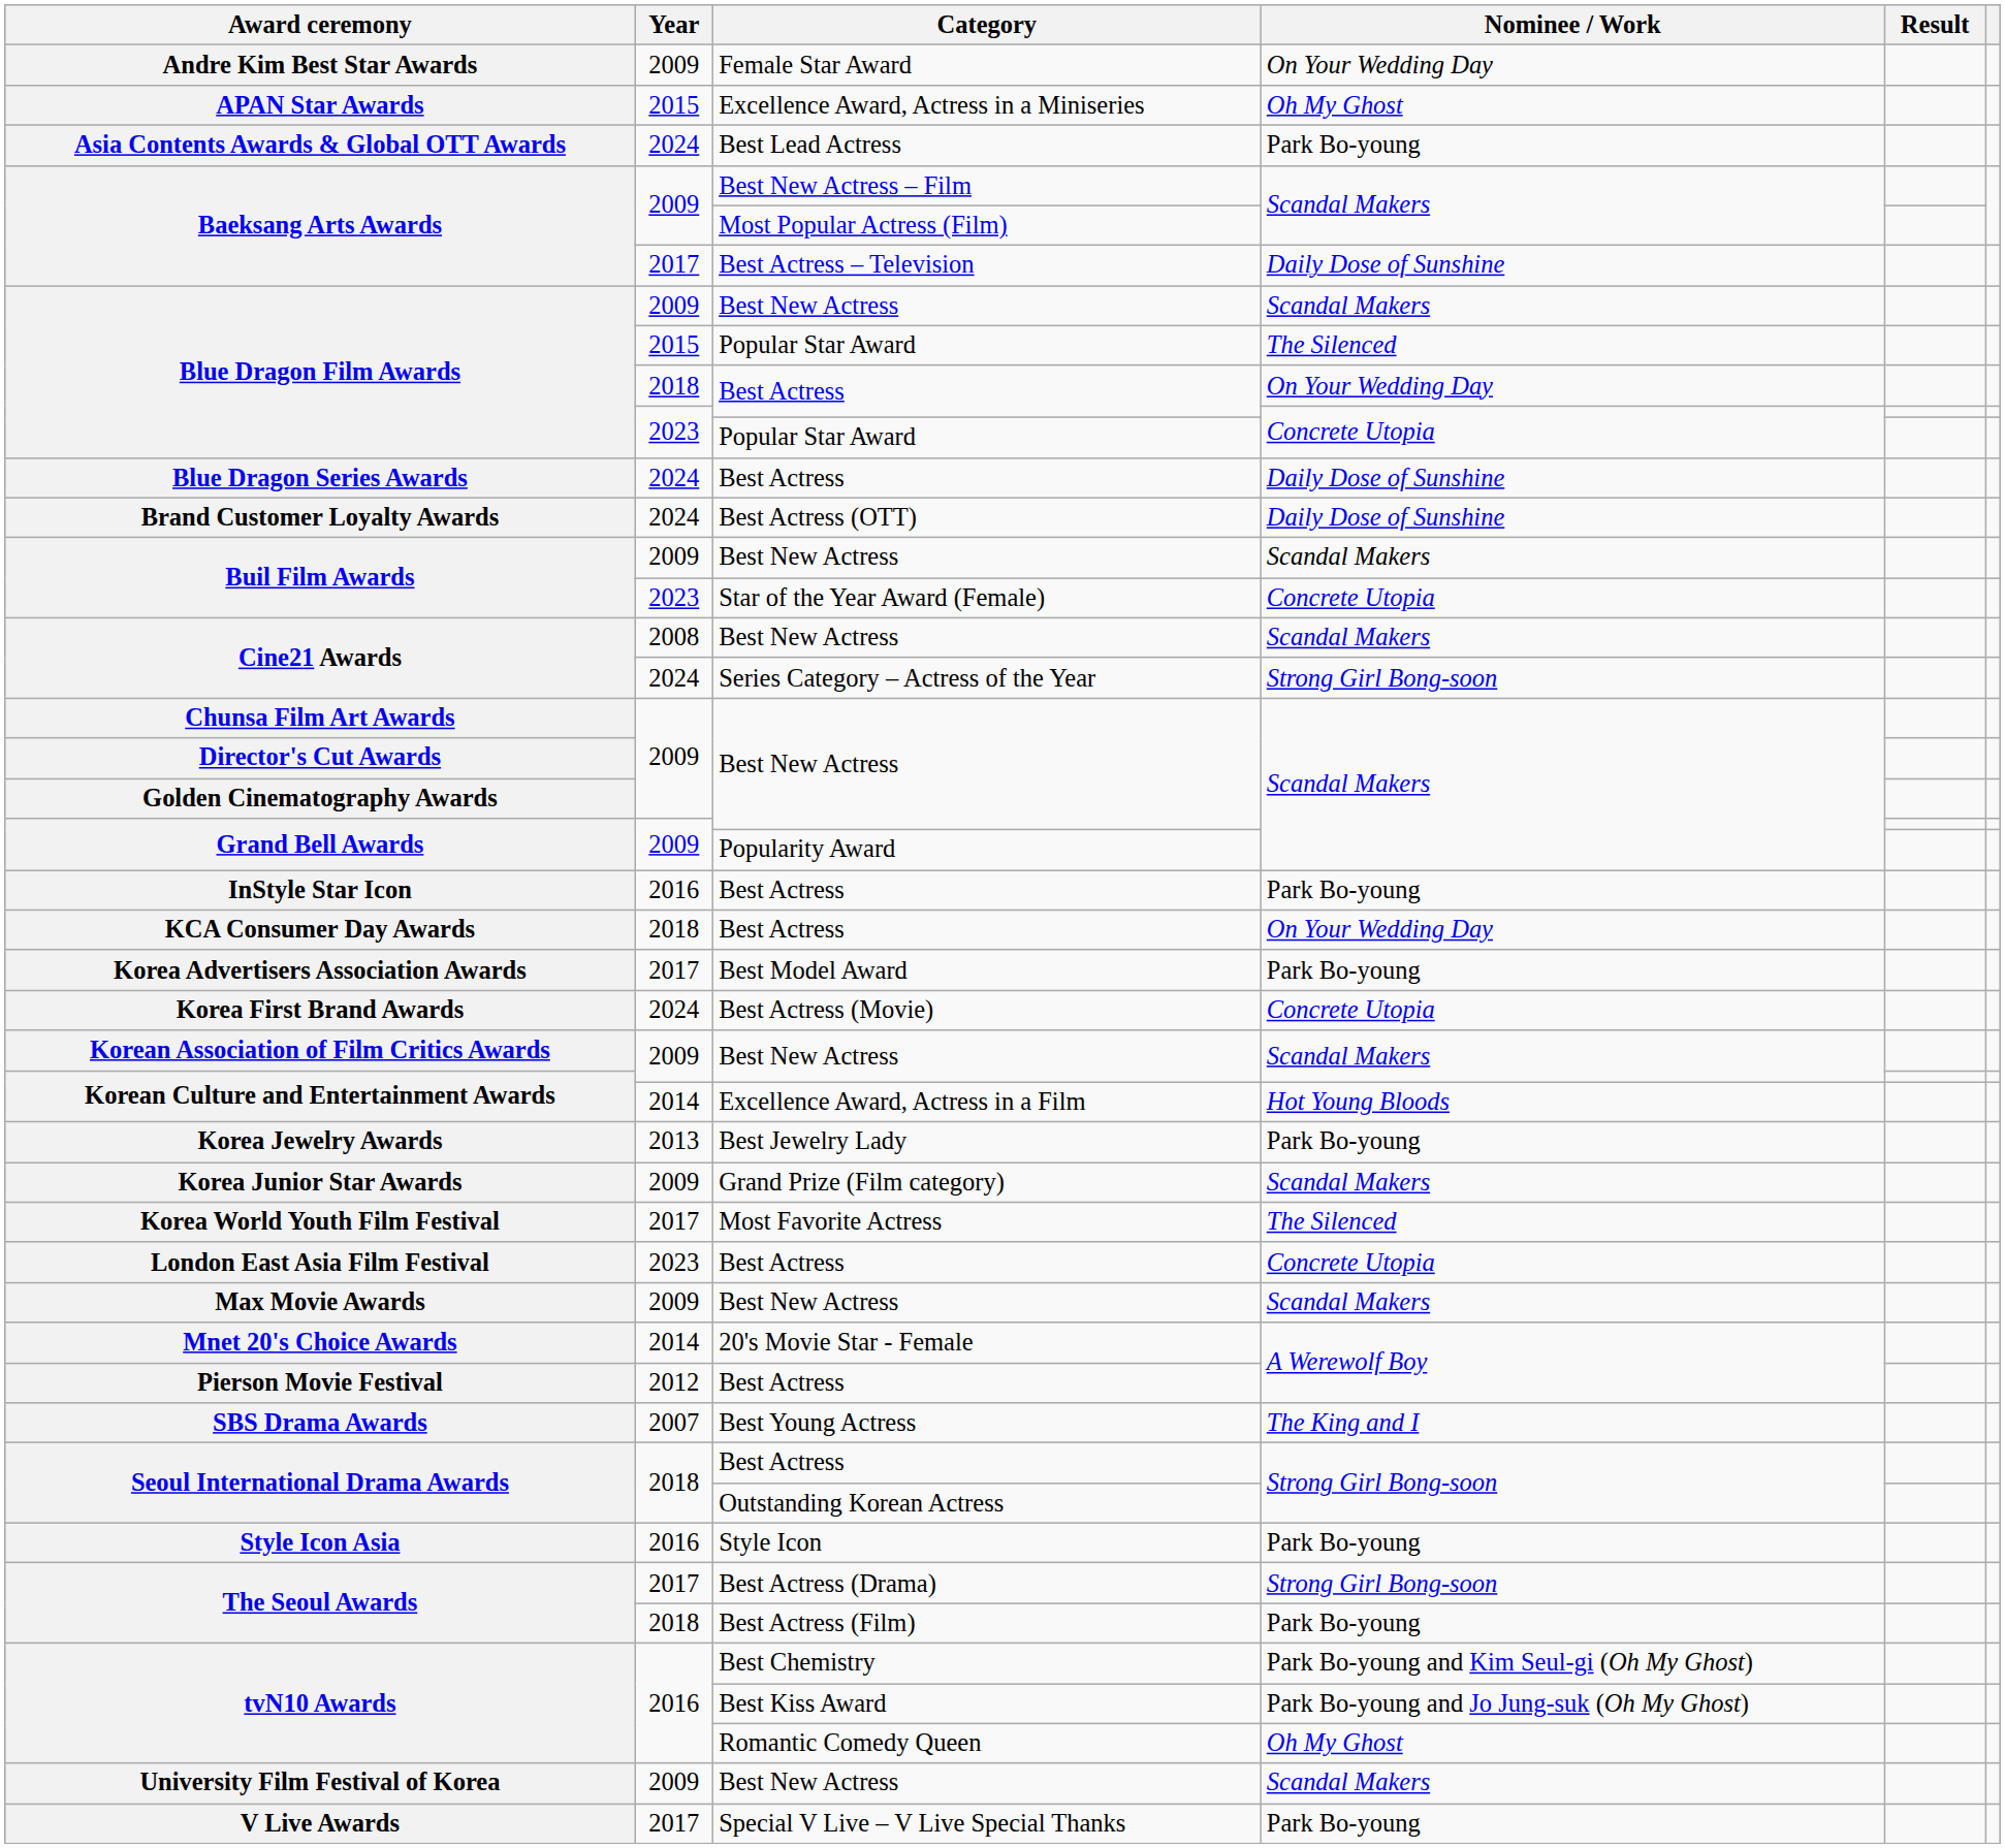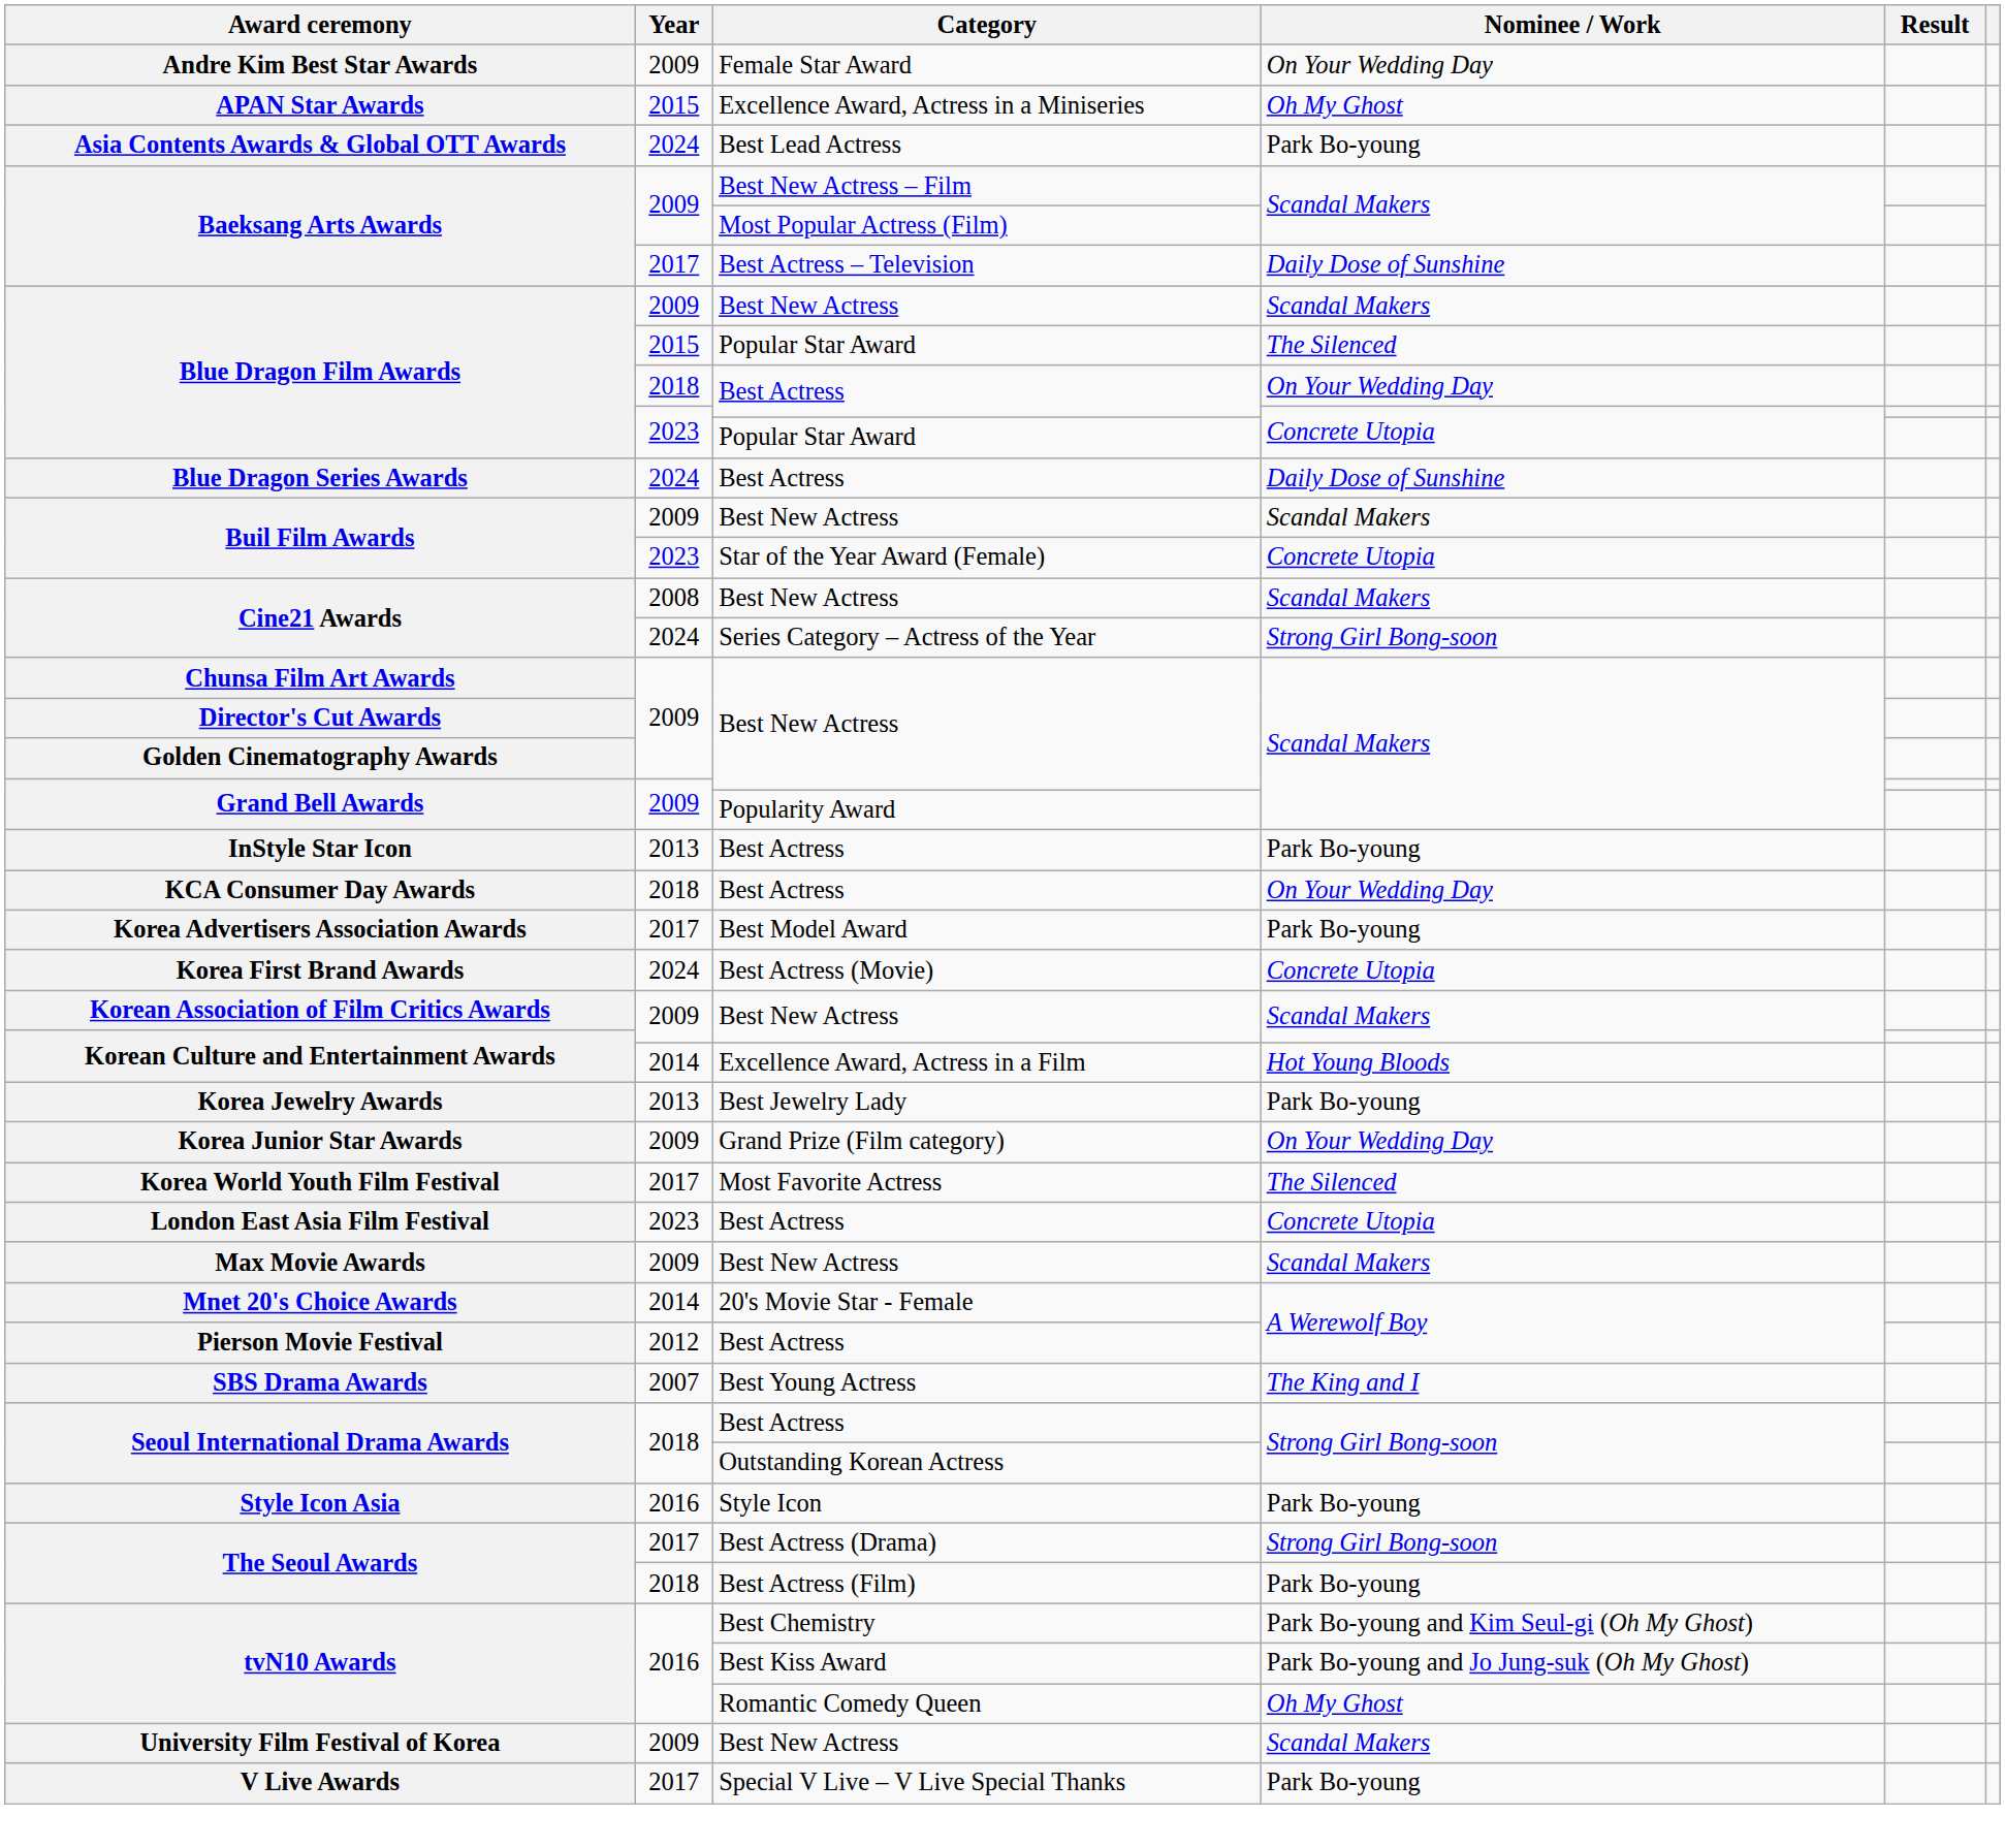 <table class="wikitable plainrowheaders sortable" style="width:100%">
 <tr>
 <th scope="col">Award ceremony</th>
 <th scope="col">Year</th>
 <th scope="col">Category</th>
 <th scope="col">Nominee / Work</th>
 <th scope="col">Result</th>
 <th scope="col" class="unsortable"></th>
 </tr>
 <tr>
 <th scope="row">Andre Kim Best Star Awards</th>
 <td style="text-align:center">2009</td>
 <td>Female Star Award</td>
 <td><em>On Your Wedding Day</em></td>
 <td></td>
 <td style="text-align:center"></td>
 </tr>
 <tr>
 <th scope="row"><a href='#'>APAN Star Awards</a></th>
 <td style="text-align:center"><a href='#'>2015</a></td>
 <td>Excellence Award, Actress in a Miniseries</td>
 <td><em><a href='#'>Oh My Ghost</a></em></td>
 <td></td>
 <td style="text-align:center"></td>
 </tr>
 <tr>
 <th scope="row"><a href='#'>Asia Contents Awards & Global OTT Awards</a></th>
 <td style="text-align:center"><a href='#'>2024</a></td>
 <td>Best Lead Actress</td>
 <td>Park Bo-young</td>
 <td></td>
 <td style="text-align:center"></td>
 </tr>
 <tr>
 <th scope="row" rowspan="3"><a href='#'>Baeksang Arts Awards</a></th>
 <td rowspan="2" style="text-align:center"><a href='#'>2009</a></td>
 <td><a href='#'>Best New Actress – Film</a></td>
 <td rowspan="2"><em><a href='#'>Scandal Makers</a></em></td>
 <td></td>
 <td rowspan="2" style="text-align:center"></td>
 </tr>
 <tr>
 <td><a href='#'>Most Popular Actress (Film)</a></td>
 <td></td>
 </tr>
 <tr>
 <td style="text-align:center"><a href='#'>2017</a></td>
 <td><a href='#'>Best Actress – Television</a></td>
 <td><em><a href='#'>Daily Dose of Sunshine</a></em></td>
 <td></td>
 <td style="text-align:center"></td>
 </tr>
 <tr>
 <th scope="row" rowspan="5"><a href='#'>Blue Dragon Film Awards</a></th>
 <td style="text-align:center"><a href='#'>2009</a></td>
 <td><a href='#'>Best New Actress</a></td>
 <td><em><a href='#'>Scandal Makers</a></em></td>
 <td></td>
 <td style="text-align:center"></td>
 </tr>
 <tr>
 <td style="text-align:center"><a href='#'>2015</a></td>
 <td>Popular Star Award</td>
 <td><em><a href='#'>The Silenced</a></em></td>
 <td></td>
 <td style="text-align:center"></td>
 </tr>
 <tr>
 <td style="text-align:center"><a href='#'>2018</a></td>
 <td rowspan="2"><a href='#'>Best Actress</a></td>
 <td><em><a href='#'>On Your Wedding Day</a></em></td>
 <td></td>
 <td style="text-align:center"></td>
 </tr>
 <tr>
 <td rowspan="2" style="text-align:center"><a href='#'>2023</a></td>
 <td rowspan="2"><em><a href='#'>Concrete Utopia</a></em></td>
 <td></td>
 <td style="text-align:center"></td>
 </tr>
 <tr>
 <td>Popular Star Award</td>
 <td></td>
 <td style="text-align:center"></td>
 </tr>
 <tr>
 <th scope="row"><a href='#'>Blue Dragon Series Awards</a></th>
 <td style="text-align:center"><a href='#'>2024</a></td>
 <td>Best Actress</td>
 <td><em><a href='#'>Daily Dose of Sunshine</a></em></td>
 <td></td>
 <td style="text-align:center"></td>
 </tr>
 <tr>
-<th scope="row">Brand Customer Loyalty Awards</th>
-<td style="text-align:center">2024</td>
-<td>Best Actress (OTT)</td>
-<td><em><a href='#'>Daily Dose of Sunshine</a></em></td>
-<td></td>
-<td style="text-align:center"></td>
-</tr>
-<tr>
 <th scope="row" rowspan="2"><a href='#'>Buil Film Awards</a></th>
 <td style="text-align:center">2009</td>
 <td>Best New Actress</td>
 <td><em>Scandal Makers</em></td>
 <td></td>
 <td style="text-align:center"></td>
 </tr>
 <tr>
 <td style="text-align:center"><a href='#'>2023</a></td>
 <td>Star of the Year Award (Female)</td>
 <td><em><a href='#'>Concrete Utopia</a></em></td>
 <td></td>
 <td style="text-align:center"></td>
 </tr>
 <tr>
 <th scope="row" rowspan="2"><a href='#'>Cine21</a> Awards</th>
 <td style="text-align:center">2008</td>
 <td>Best New Actress</td>
 <td><em><a href='#'>Scandal Makers</a></em></td>
 <td></td>
 <td style="text-align:center"></td>
 </tr>
 <tr>
 <td style="text-align:center">2024</td>
 <td>Series Category – Actress of the Year</td>
 <td><em><a href='#'>Strong Girl Bong-soon</a></em></td>
 <td></td>
 <td style="text-align:center"></td>
 </tr>
 <tr>
 <th scope="row"><a href='#'>Chunsa Film Art Awards</a></th>
 <td rowspan="3" style="text-align:center">2009</td>
 <td rowspan="4">Best New Actress</td>
 <td rowspan="5"><em><a href='#'>Scandal Makers</a></em></td>
 <td></td>
 <td style="text-align:center"></td>
 </tr>
 <tr>
 <th scope="row"><a href='#'>Director's Cut Awards</a></th>
 <td></td>
 <td style="text-align:center"></td>
 </tr>
 <tr>
 <th scope="row">Golden Cinematography Awards</th>
 <td></td>
 <td style="text-align:center"></td>
 </tr>
 <tr>
 <th scope="row" rowspan="2"><a href='#'>Grand Bell Awards</a></th>
 <td rowspan="2" style="text-align:center"><a href='#'>2009</a></td>
 <td></td>
 <td style="text-align:center"></td>
 </tr>
 <tr>
 <td>Popularity Award</td>
 <td></td>
 <td style="text-align:center"></td>
 </tr>
 <tr>
 <th scope="row">InStyle Star Icon</th>
-<td style="text-align:center">2016</td>
+<td style="text-align:center">2013</td>
 <td>Best Actress</td>
 <td>Park Bo-young</td>
 <td></td>
 <td style="text-align:center"></td>
 </tr>
 <tr>
 <th scope="row">KCA Consumer Day Awards</th>
 <td style="text-align:center">2018</td>
 <td>Best Actress</td>
 <td><em><a href='#'>On Your Wedding Day</a></em></td>
 <td></td>
 <td style="text-align:center"></td>
 </tr>
 <tr>
 <th scope="row">Korea Advertisers Association Awards</th>
 <td style="text-align:center">2017</td>
 <td>Best Model Award</td>
 <td>Park Bo-young</td>
 <td></td>
 <td style="text-align:center"></td>
 </tr>
 <tr>
 <th scope="row">Korea First Brand Awards</th>
 <td style="text-align:center">2024</td>
 <td>Best Actress (Movie)</td>
 <td><em><a href='#'>Concrete Utopia</a></em></td>
 <td></td>
 <td style="text-align:center"></td>
 </tr>
 <tr>
 <th scope="row"><a href='#'>Korean Association of Film Critics Awards</a></th>
 <td rowspan="2" style="text-align:center">2009</td>
 <td rowspan="2">Best New Actress</td>
 <td rowspan="2"><em><a href='#'>Scandal Makers</a></em></td>
 <td></td>
 <td style="text-align:center"></td>
 </tr>
 <tr>
 <th scope="row" rowspan="2">Korean Culture and Entertainment Awards</th>
 <td></td>
 <td style="text-align:center"></td>
 </tr>
 <tr>
 <td style="text-align:center">2014</td>
 <td>Excellence Award, Actress in a Film</td>
 <td><em><a href='#'>Hot Young Bloods</a></em></td>
 <td></td>
 <td style="text-align:center"></td>
 </tr>
 <tr>
 <th scope="row">Korea Jewelry Awards</th>
 <td style="text-align:center">2013</td>
 <td>Best Jewelry Lady</td>
 <td>Park Bo-young</td>
 <td></td>
 <td style="text-align:center"></td>
 </tr>
 <tr>
 <th scope="row">Korea Junior Star Awards</th>
 <td style="text-align:center">2009</td>
 <td>Grand Prize (Film category)</td>
-<td><em><a href='#'>Scandal Makers</a></em></td>
+<td><em><a href='#'>On Your Wedding Day</a></em></td>
 <td></td>
 <td style="text-align:center"></td>
 </tr>
 <tr>
 <th scope="row">Korea World Youth Film Festival</th>
 <td style="text-align:center">2017</td>
 <td>Most Favorite Actress</td>
 <td><em><a href='#'>The Silenced</a></em></td>
 <td></td>
 <td style="text-align:center"></td>
 </tr>
 <tr>
 <th scope="row">London East Asia Film Festival</th>
 <td style="text-align:center">2023</td>
 <td>Best Actress</td>
 <td><em><a href='#'>Concrete Utopia</a></em></td>
 <td></td>
 <td style="text-align:center"></td>
 </tr>
 <tr>
 <th scope="row">Max Movie Awards</th>
 <td style="text-align:center">2009</td>
 <td>Best New Actress</td>
 <td><em><a href='#'>Scandal Makers</a></em></td>
 <td></td>
 <td style="text-align:center"></td>
 </tr>
 <tr>
 <th scope="row"><a href='#'>Mnet 20's Choice Awards</a></th>
 <td style="text-align:center">2014</td>
 <td>20's Movie Star - Female</td>
 <td rowspan="2"><em><a href='#'>A Werewolf Boy</a></em></td>
 <td></td>
 <td style="text-align:center"></td>
 </tr>
 <tr>
 <th scope="row">Pierson Movie Festival</th>
 <td style="text-align:center">2012</td>
 <td>Best Actress</td>
 <td></td>
 <td style="text-align:center"></td>
 </tr>
 <tr>
 <th scope="row"><a href='#'>SBS Drama Awards</a></th>
 <td style="text-align:center">2007</td>
 <td>Best Young Actress</td>
 <td><em><a href='#'>The King and I</a></em></td>
 <td></td>
 <td style="text-align:center"></td>
 </tr>
 <tr>
 <th scope="row" rowspan="2"><a href='#'>Seoul International Drama Awards</a></th>
 <td rowspan="2" style="text-align:center">2018</td>
 <td>Best Actress</td>
 <td rowspan="2"><em><a href='#'>Strong Girl Bong-soon</a></em></td>
 <td></td>
 <td style="text-align:center"></td>
 </tr>
 <tr>
 <td>Outstanding Korean Actress</td>
 <td></td>
 <td style="text-align:center"></td>
 </tr>
 <tr>
 <th scope="row"><a href='#'>Style Icon Asia</a></th>
 <td style="text-align:center">2016</td>
 <td>Style Icon</td>
 <td>Park Bo-young</td>
 <td></td>
 <td style="text-align:center"></td>
 </tr>
 <tr>
 <th scope="row" rowspan="2"><a href='#'>The Seoul Awards</a></th>
 <td style="text-align:center">2017</td>
 <td>Best Actress (Drama)</td>
 <td><em><a href='#'>Strong Girl Bong-soon</a></em></td>
 <td></td>
 <td style="text-align:center"></td>
 </tr>
 <tr>
 <td style="text-align:center">2018</td>
 <td>Best Actress (Film)</td>
 <td>Park Bo-young</td>
 <td></td>
 <td style="text-align:center"></td>
 </tr>
 <tr>
 <th scope="row" rowspan="3"><a href='#'>tvN10 Awards</a></th>
 <td rowspan="3" style="text-align:center">2016</td>
 <td>Best Chemistry</td>
 <td>Park Bo-young and <a href='#'>Kim Seul-gi</a> (<em>Oh My Ghost</em>)</td>
 <td></td>
 <td style="text-align:center"></td>
 </tr>
 <tr>
 <td>Best Kiss Award</td>
 <td>Park Bo-young and <a href='#'>Jo Jung-suk</a> (<em>Oh My Ghost</em>)</td>
 <td></td>
 <td style="text-align:center"></td>
 </tr>
 <tr>
 <td>Romantic Comedy Queen</td>
 <td><em><a href='#'>Oh My Ghost</a></em></td>
 <td></td>
 <td style="text-align:center"></td>
 </tr>
 <tr>
 <th scope="row">University Film Festival of Korea</th>
 <td style="text-align:center">2009</td>
 <td>Best New Actress</td>
 <td><em><a href='#'>Scandal Makers</a></em></td>
 <td></td>
 <td style="text-align:center"></td>
 </tr>
 <tr>
 <th scope="row">V Live Awards</th>
 <td style="text-align:center">2017</td>
 <td>Special V Live – V Live Special Thanks</td>
 <td>Park Bo-young</td>
 <td></td>
 <td style="text-align:center"></td>
 </tr>
 </table>
